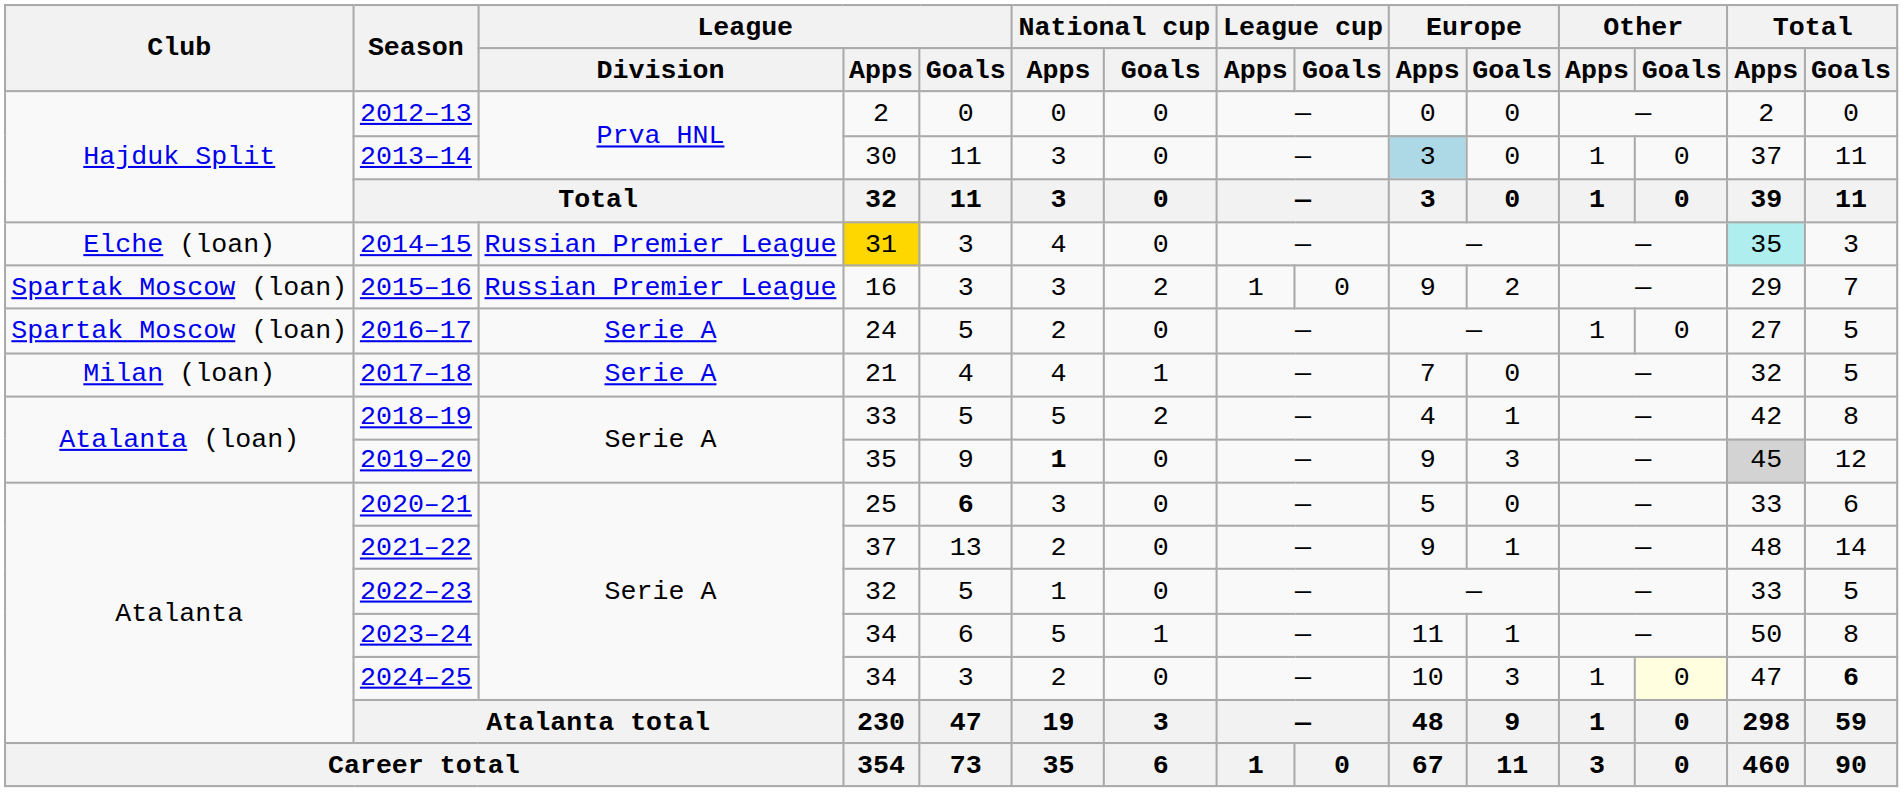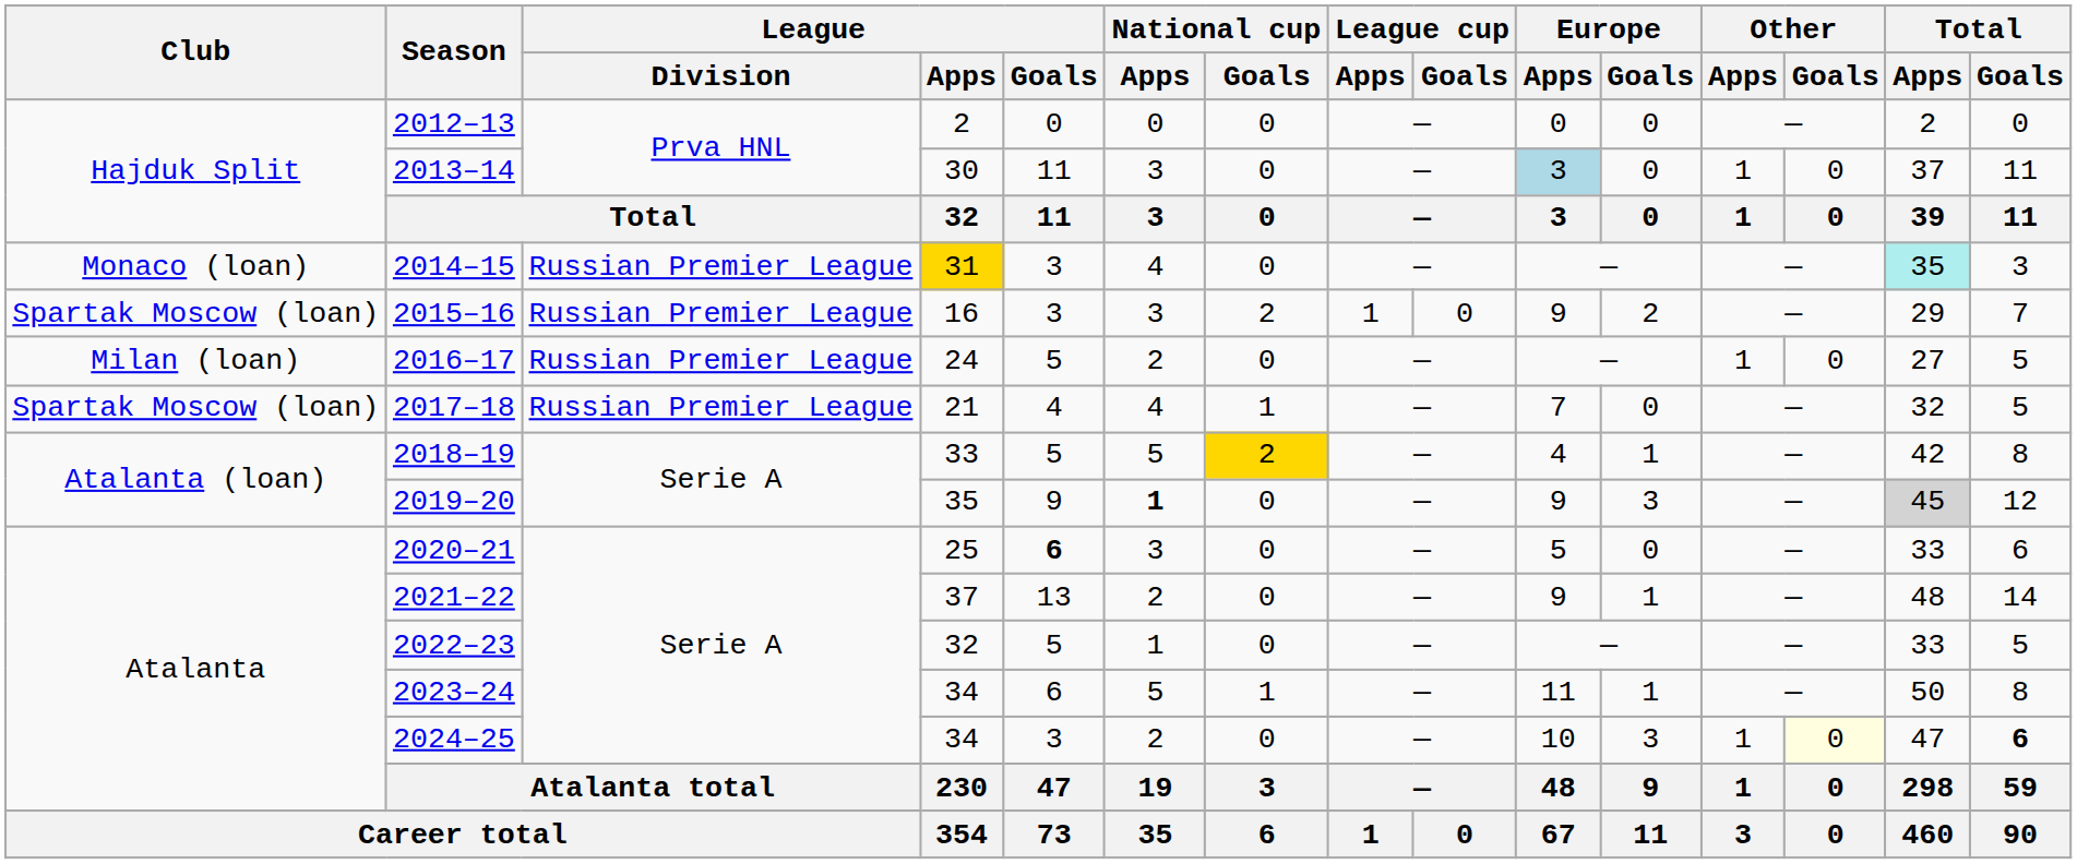 <table class="wikitable" style="text-align:center">
 <tr>
 <th rowspan="2">Club</th>
 <th rowspan="2">Season</th>
 <th colspan="3">League</th>
 <th colspan="2">National cup</th>
 <th colspan="2">League cup</th>
 <th colspan="2">Europe</th>
 <th colspan="2">Other</th>
 <th colspan="2">Total</th>
 </tr>
 <tr>
 <th>Division</th>
 <th>Apps</th>
 <th>Goals</th>
 <th>Apps</th>
 <th>Goals</th>
 <th>Apps</th>
 <th>Goals</th>
 <th>Apps</th>
 <th>Goals</th>
 <th>Apps</th>
 <th>Goals</th>
 <th>Apps</th>
 <th>Goals</th>
 </tr>
 <tr>
 <td rowspan="3"><a href='#'>Hajduk Split</a></td>
 <td><a href='#'>2012–13</a></td>
 <td rowspan="2"><a href='#'>Prva HNL</a></td>
 <td>2</td>
 <td>0</td>
 <td>0</td>
 <td>0</td>
 <td colspan="2">—</td>
 <td>0</td>
 <td>0</td>
 <td colspan="2">—</td>
 <td>2</td>
 <td>0</td>
 </tr>
 <tr>
 <td><a href='#'>2013–14</a></td>
 <td>30</td>
 <td>11</td>
 <td>3</td>
 <td>0</td>
 <td colspan="2">—</td>
 <td style="background: lightblue;">3</td>
 <td>0</td>
 <td>1</td>
 <td>0</td>
 <td>37</td>
 <td>11</td>
 </tr>
 <tr>
 <th colspan="2">Total</th>
 <th>32</th>
 <th>11</th>
 <th>3</th>
 <th>0</th>
 <th colspan="2">—</th>
 <th>3</th>
 <th>0</th>
 <th>1</th>
 <th>0</th>
 <th>39</th>
 <th>11</th>
 </tr>
 <tr>
-<td><a href='#'>Elche</a> (loan)</td>
+<td><a href='#'>Monaco</a> (loan)</td>
 <td><a href='#'>2014–15</a></td>
 <td><a href='#'>Russian Premier League</a></td>
 <td style="background: gold;">31</td>
 <td>3</td>
 <td>4</td>
 <td>0</td>
 <td colspan="2">—</td>
 <td colspan="2">—</td>
 <td colspan="2">—</td>
 <td style="background: paleturquoise;">35</td>
 <td>3</td>
 </tr>
 <tr>
 <td><a href='#'>Spartak Moscow</a> (loan)</td>
 <td><a href='#'>2015–16</a></td>
 <td><a href='#'>Russian Premier League</a></td>
 <td>16</td>
 <td>3</td>
 <td>3</td>
 <td>2</td>
 <td>1</td>
 <td>0</td>
 <td>9</td>
 <td>2</td>
 <td colspan="2">—</td>
 <td>29</td>
 <td>7</td>
 </tr>
 <tr>
-<td><a href='#'>Spartak Moscow</a> (loan)</td>
+<td><a href='#'>Milan</a> (loan)</td>
 <td><a href='#'>2016–17</a></td>
-<td><a href='#'>Serie A</a></td>
+<td><a href='#'>Russian Premier League</a></td>
 <td>24</td>
 <td>5</td>
 <td>2</td>
 <td>0</td>
 <td colspan="2">—</td>
 <td colspan="2">—</td>
 <td>1</td>
 <td>0</td>
 <td>27</td>
 <td>5</td>
 </tr>
 <tr>
-<td><a href='#'>Milan</a> (loan)</td>
+<td><a href='#'>Spartak Moscow</a> (loan)</td>
 <td><a href='#'>2017–18</a></td>
-<td><a href='#'>Serie A</a></td>
+<td><a href='#'>Russian Premier League</a></td>
 <td>21</td>
 <td>4</td>
 <td>4</td>
 <td>1</td>
 <td colspan="2">—</td>
 <td>7</td>
 <td>0</td>
 <td colspan="2">—</td>
 <td>32</td>
 <td>5</td>
 </tr>
 <tr>
 <td rowspan="2"><a href='#'>Atalanta</a> (loan)</td>
 <td><a href='#'>2018–19</a></td>
 <td rowspan="2">Serie A</td>
 <td>33</td>
 <td>5</td>
 <td>5</td>
-<td>2</td>
+<td style="background: gold;">2</td>
 <td colspan="2">—</td>
 <td>4</td>
 <td>1</td>
 <td colspan="2">—</td>
 <td>42</td>
 <td>8</td>
 </tr>
 <tr>
 <td><a href='#'>2019–20</a></td>
 <td>35</td>
 <td>9</td>
 <td><strong>1</strong></td>
 <td>0</td>
 <td colspan="2">—</td>
 <td>9</td>
 <td>3</td>
 <td colspan="2">—</td>
 <td style="background: lightgrey;">45</td>
 <td>12</td>
 </tr>
 <tr>
 <td rowspan="6">Atalanta</td>
 <td><a href='#'>2020–21</a></td>
 <td rowspan="5">Serie A</td>
 <td>25</td>
 <td><strong>6</strong></td>
 <td>3</td>
 <td>0</td>
 <td colspan="2">—</td>
 <td>5</td>
 <td>0</td>
 <td colspan="2">—</td>
 <td>33</td>
 <td>6</td>
 </tr>
 <tr>
 <td><a href='#'>2021–22</a></td>
 <td>37</td>
 <td>13</td>
 <td>2</td>
 <td>0</td>
 <td colspan="2">—</td>
 <td>9</td>
 <td>1</td>
 <td colspan="2">—</td>
 <td>48</td>
 <td>14</td>
 </tr>
 <tr>
 <td><a href='#'>2022–23</a></td>
 <td>32</td>
 <td>5</td>
 <td>1</td>
 <td>0</td>
 <td colspan="2">—</td>
 <td colspan="2">—</td>
 <td colspan="2">—</td>
 <td>33</td>
 <td>5</td>
 </tr>
 <tr>
 <td><a href='#'>2023–24</a></td>
 <td>34</td>
 <td>6</td>
 <td>5</td>
 <td>1</td>
 <td colspan="2">—</td>
 <td>11</td>
 <td>1</td>
 <td colspan="2">—</td>
 <td>50</td>
 <td>8</td>
 </tr>
 <tr>
 <td><a href='#'>2024–25</a></td>
 <td>34</td>
 <td>3</td>
 <td>2</td>
 <td>0</td>
 <td colspan="2">—</td>
 <td>10</td>
 <td>3</td>
 <td>1</td>
 <td style="background: lightyellow;">0</td>
 <td>47</td>
 <td><strong>6</strong></td>
 </tr>
 <tr>
 <th colspan="2">Atalanta total</th>
 <th>230</th>
 <th>47</th>
 <th>19</th>
 <th>3</th>
 <th colspan="2">—</th>
 <th>48</th>
 <th>9</th>
 <th>1</th>
 <th>0</th>
 <th>298</th>
 <th>59</th>
 </tr>
 <tr>
 <th colspan="3">Career total</th>
 <th>354</th>
 <th>73</th>
 <th>35</th>
 <th>6</th>
 <th>1</th>
 <th>0</th>
 <th>67</th>
 <th>11</th>
 <th>3</th>
 <th>0</th>
 <th>460</th>
 <th>90</th>
 </tr>
 </table>
